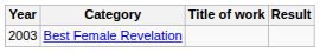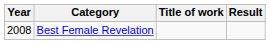 <table class="wikitable plainrowheaders sortable">
 <tr>
 <th scope="col">Year</th>
 <th scope="col">Category</th>
 <th scope="col">Title of work</th>
 <th scope="col">Result</th>
 </tr>
 <tr>
-<td>2003</td>
+<td>2008</td>
 <td><a href='#'>Best Female Revelation</a></td>
 <td></td>
 <td></td>
 </tr>
 </table>
